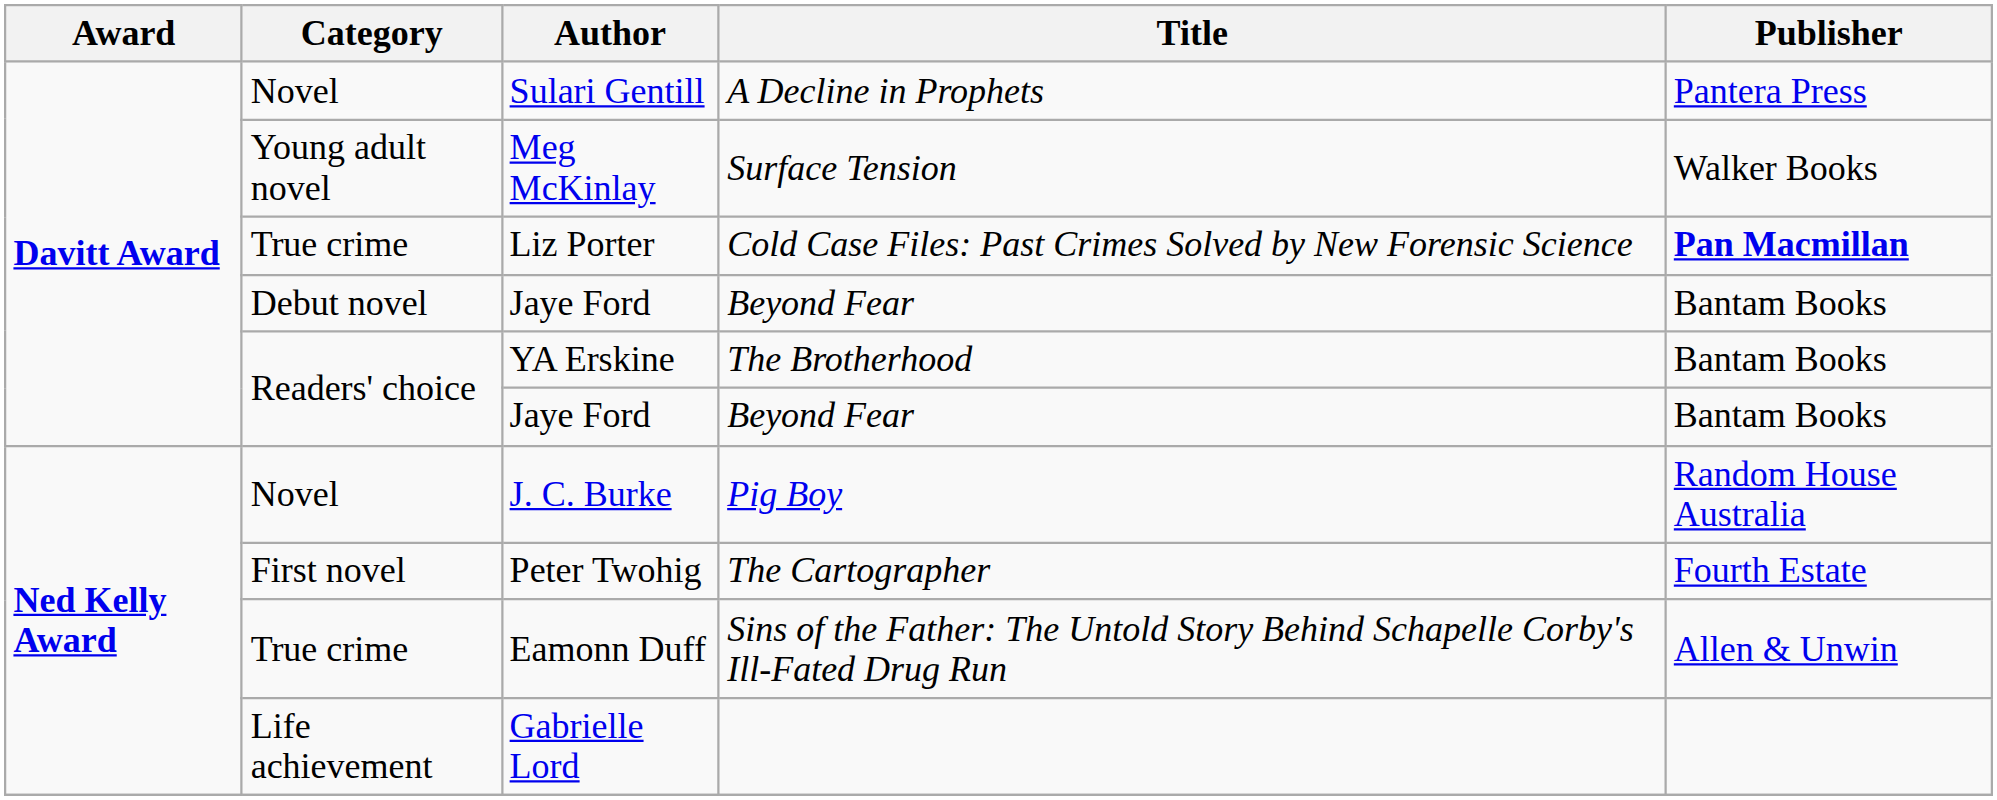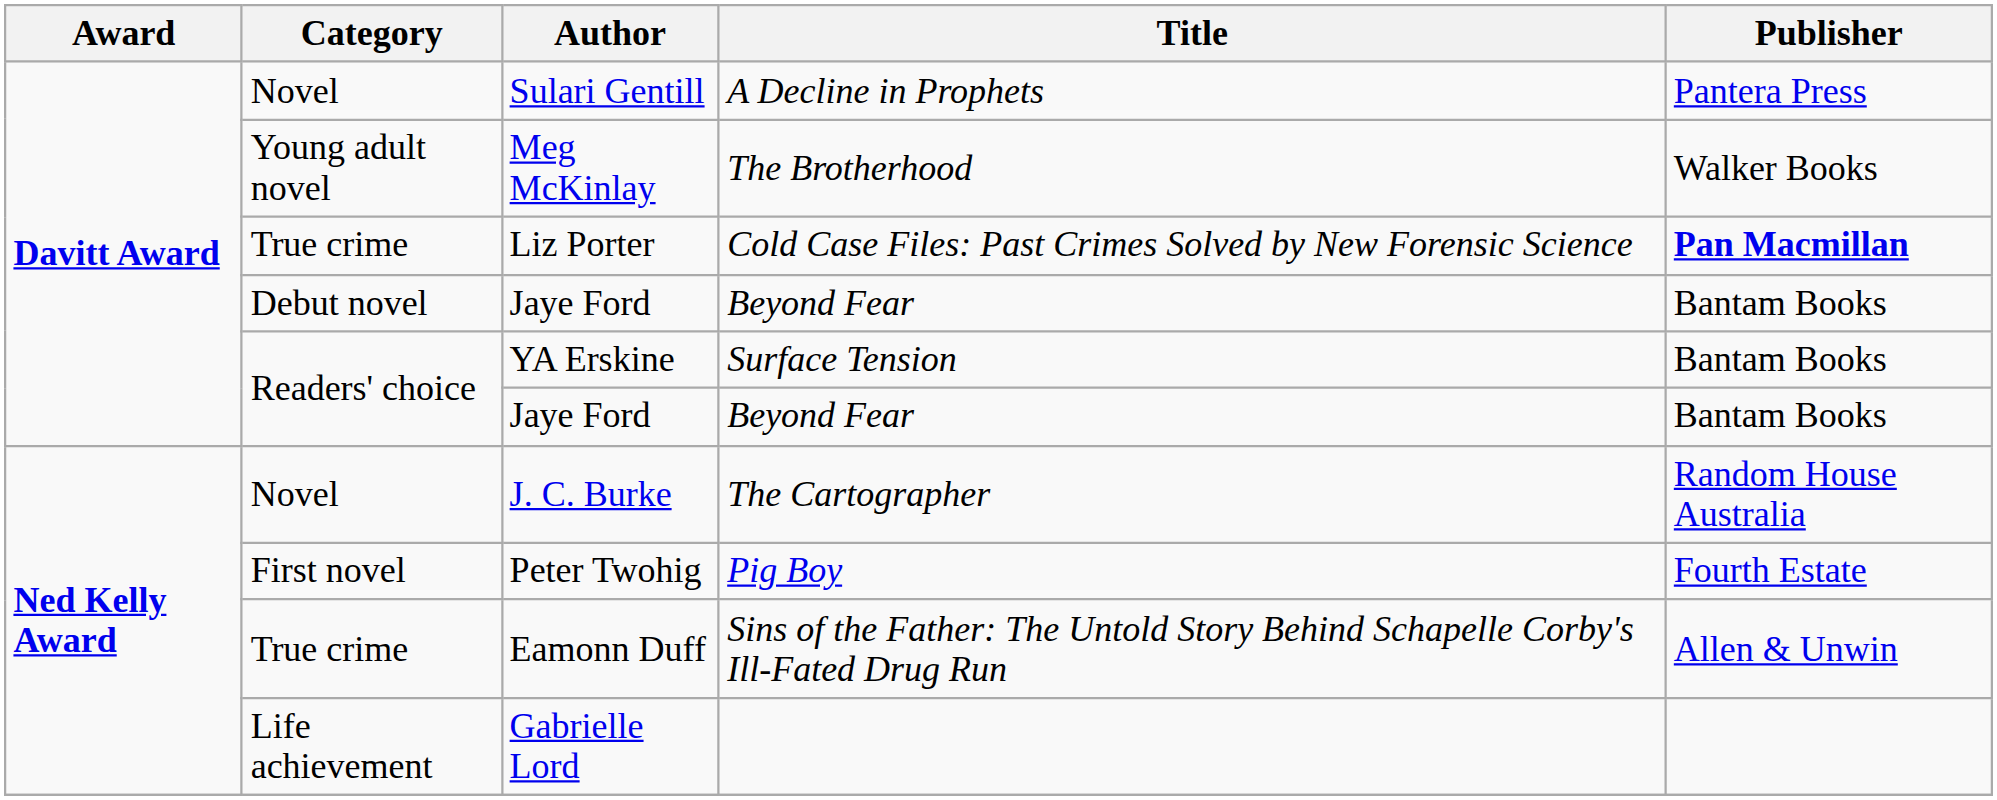 <table class="wikitable" width=100%>
 <tr>
 <th>Award</th>
 <th>Category</th>
 <th>Author</th>
 <th>Title</th>
 <th>Publisher</th>
 </tr>
 <tr>
 <td rowspan=6><strong><a href='#'>Davitt Award</a></strong></td>
 <td>Novel</td>
 <td><a href='#'>Sulari Gentill</a></td>
 <td><em>A Decline in Prophets</em></td>
 <td><a href='#'>Pantera Press</a></td>
 </tr>
 <tr>
 <td>Young adult novel</td>
 <td><a href='#'>Meg McKinlay</a></td>
-<td><em>Surface Tension</em></td>
+<td><em>The Brotherhood</em></td>
 <td>Walker Books</td>
 </tr>
 <tr>
 <td>True crime</td>
 <td>Liz Porter</td>
 <td><em>Cold Case Files: Past Crimes Solved by New Forensic Science</em></td>
 <td><strong><a href='#'>Pan Macmillan</a></strong></td>
 </tr>
 <tr>
 <td>Debut novel</td>
 <td>Jaye Ford</td>
 <td><em>Beyond Fear</em></td>
 <td>Bantam Books</td>
 </tr>
 <tr>
 <td rowspan=2>Readers' choice</td>
 <td>YA Erskine</td>
-<td><em>The Brotherhood</em></td>
+<td><em>Surface Tension</em></td>
 <td>Bantam Books</td>
 </tr>
 <tr>
 <td>Jaye Ford</td>
 <td><em>Beyond Fear</em></td>
 <td>Bantam Books</td>
 </tr>
 <tr>
 <td rowspan=4><strong><a href='#'>Ned Kelly Award</a></strong></td>
 <td>Novel</td>
 <td><a href='#'>J. C. Burke</a></td>
-<td><em><a href='#'>Pig Boy</a></em></td>
+<td><em>The Cartographer</em></td>
 <td><a href='#'>Random House Australia</a></td>
 </tr>
 <tr>
 <td>First novel</td>
 <td>Peter Twohig</td>
-<td><em>The Cartographer</em></td>
+<td><em><a href='#'>Pig Boy</a></em></td>
 <td><a href='#'>Fourth Estate</a></td>
 </tr>
 <tr>
 <td>True crime</td>
 <td>Eamonn Duff</td>
 <td><em>Sins of the Father: The Untold Story Behind Schapelle Corby's Ill-Fated Drug Run</em></td>
 <td><a href='#'>Allen & Unwin</a></td>
 </tr>
 <tr>
 <td>Life achievement</td>
 <td><a href='#'>Gabrielle Lord</a></td>
 <td></td>
 <td></td>
 </tr>
 <tr>
 </tr>
 </table>
